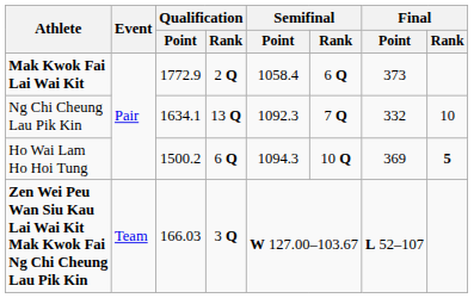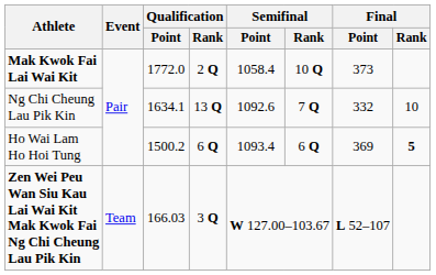 <table class=wikitable style=font-size:90%;text-align:center>
 <tr>
 <th rowspan="2">Athlete</th>
 <th rowspan="2">Event</th>
 <th colspan=2>Qualification</th>
 <th colspan=2>Semifinal</th>
 <th colspan=2>Final</th>
 </tr>
 <tr style="font-size:95%">
 <th>Point</th>
 <th>Rank</th>
 <th>Point</th>
 <th>Rank</th>
 <th>Point</th>
 <th>Rank</th>
 </tr>
 <tr>
 <td align=left><strong>Mak Kwok Fai<br>Lai Wai Kit</strong></td>
 <td align=left rowspan=3><a href='#'>Pair</a></td>
-<td>1772.9</td>
+<td>1772.0</td>
 <td>2 <strong>Q</strong></td>
 <td>1058.4</td>
-<td>6 <strong>Q</strong></td>
+<td>10 <strong>Q</strong></td>
 <td>373</td>
 <td></td>
 </tr>
 <tr>
 <td align=left>Ng Chi Cheung<br>Lau Pik Kin</td>
 <td>1634.1</td>
 <td>13 <strong>Q</strong></td>
-<td>1092.3</td>
+<td>1092.6</td>
 <td>7 <strong>Q</strong></td>
 <td>332</td>
 <td>10</td>
 </tr>
 <tr>
 <td align=left>Ho Wai Lam<br>Ho Hoi Tung</td>
 <td>1500.2</td>
 <td>6 <strong>Q</strong></td>
-<td>1094.3</td>
-<td>10 <strong>Q</strong></td>
+<td>1093.4</td>
+<td>6 <strong>Q</strong></td>
 <td>369</td>
 <td><strong>5</strong></td>
 </tr>
 <tr>
 <td align=left><strong>Zen Wei Peu<br>Wan Siu Kau<br>Lai Wai Kit<br>Mak Kwok Fai<br>Ng Chi Cheung<br>Lau Pik Kin</strong></td>
 <td align=left rowspan=3><a href='#'>Team</a></td>
 <td>166.03</td>
 <td>3 <strong>Q</strong></td>
 <td colspan=2><br><strong>W</strong> 127.00–103.67</td>
 <td><br><strong>L</strong> 52–107</td>
 <td></td>
 </tr>
 </table>
